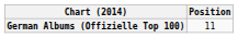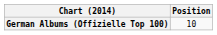 <table class="wikitable plainrowheaders" style="text-align:center">
 <tr>
 <th scope="col">Chart (2014)</th>
 <th scope="col">Position</th>
 </tr>
 <tr>
 <th scope="row">German Albums (Offizielle Top 100)</th>
-<td>11</td>
+<td>10</td>
 </tr>
 </table>
